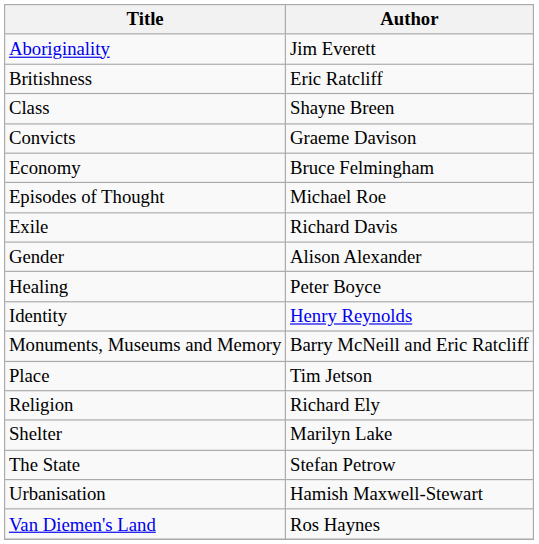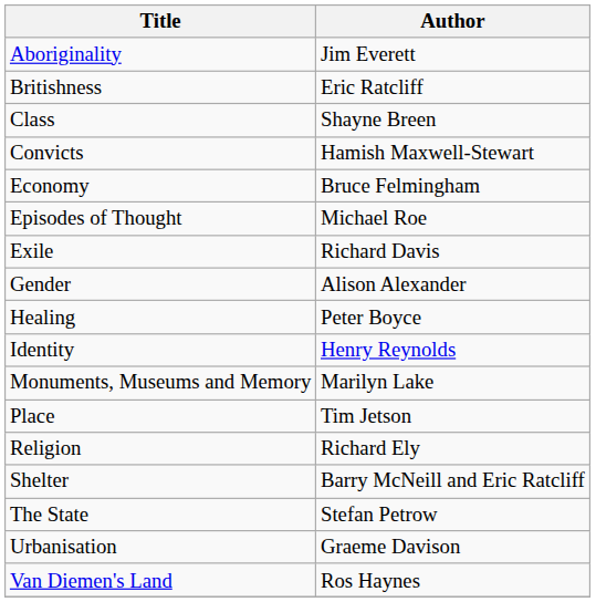 <table class=wikitable>
 <tr>
 <th>Title</th>
 <th>Author</th>
 </tr>
 <tr>
 <td><a href='#'>Aboriginality</a></td>
 <td>Jim Everett</td>
 </tr>
 <tr>
 <td>Britishness</td>
 <td>Eric Ratcliff</td>
 </tr>
 <tr>
 <td>Class</td>
 <td>Shayne Breen</td>
 </tr>
 <tr>
 <td>Convicts</td>
-<td>Graeme Davison</td>
+<td>Hamish Maxwell-Stewart</td>
 </tr>
 <tr>
 <td>Economy</td>
 <td>Bruce Felmingham</td>
 </tr>
 <tr>
 <td>Episodes of Thought</td>
 <td>Michael Roe</td>
 </tr>
 <tr>
 <td>Exile</td>
 <td>Richard Davis</td>
 </tr>
 <tr>
 <td>Gender</td>
 <td>Alison Alexander</td>
 </tr>
 <tr>
 <td>Healing</td>
 <td>Peter Boyce</td>
 </tr>
 <tr>
 <td>Identity</td>
 <td><a href='#'>Henry Reynolds</a></td>
 </tr>
 <tr>
 <td>Monuments, Museums and Memory</td>
-<td>Barry McNeill and Eric Ratcliff</td>
+<td>Marilyn Lake</td>
 </tr>
 <tr>
 <td>Place</td>
 <td>Tim Jetson</td>
 </tr>
 <tr>
 <td>Religion</td>
 <td>Richard Ely</td>
 </tr>
 <tr>
 <td>Shelter</td>
-<td>Marilyn Lake</td>
+<td>Barry McNeill and Eric Ratcliff</td>
 </tr>
 <tr>
 <td>The State</td>
 <td>Stefan Petrow</td>
 </tr>
 <tr>
 <td>Urbanisation</td>
-<td>Hamish Maxwell-Stewart</td>
+<td>Graeme Davison</td>
 </tr>
 <tr>
 <td><a href='#'>Van Diemen's Land</a></td>
 <td>Ros Haynes</td>
 </tr>
 <tr>
 </tr>
 </table>
